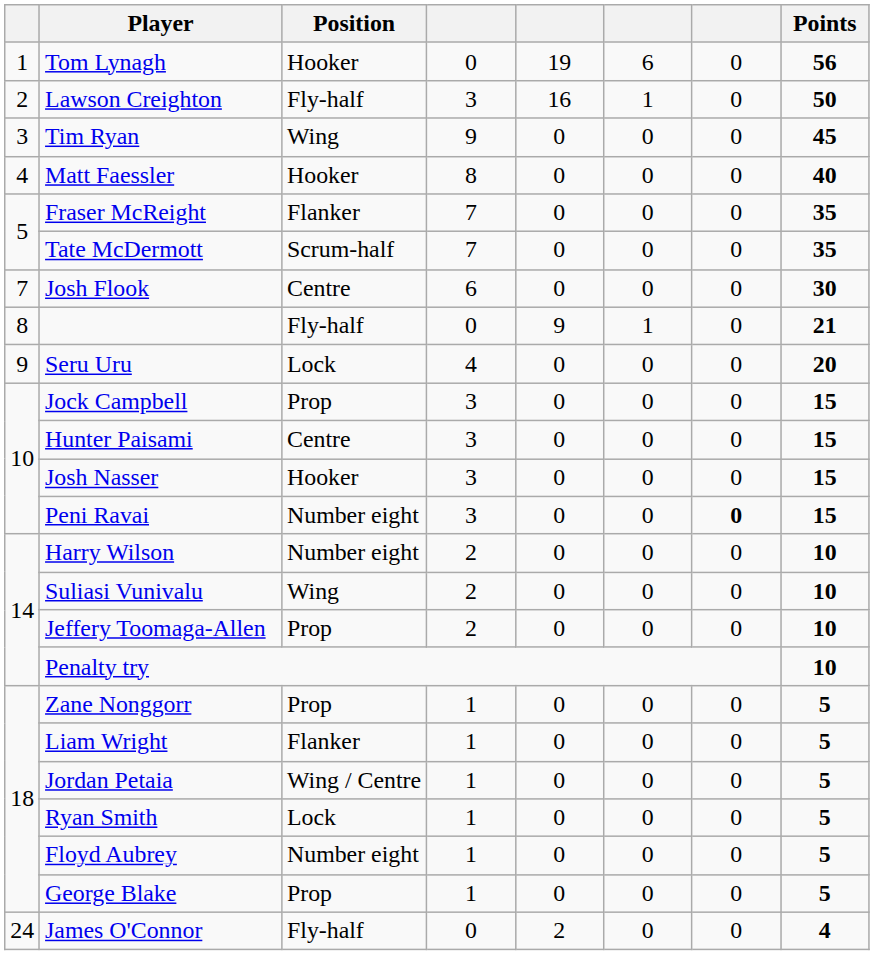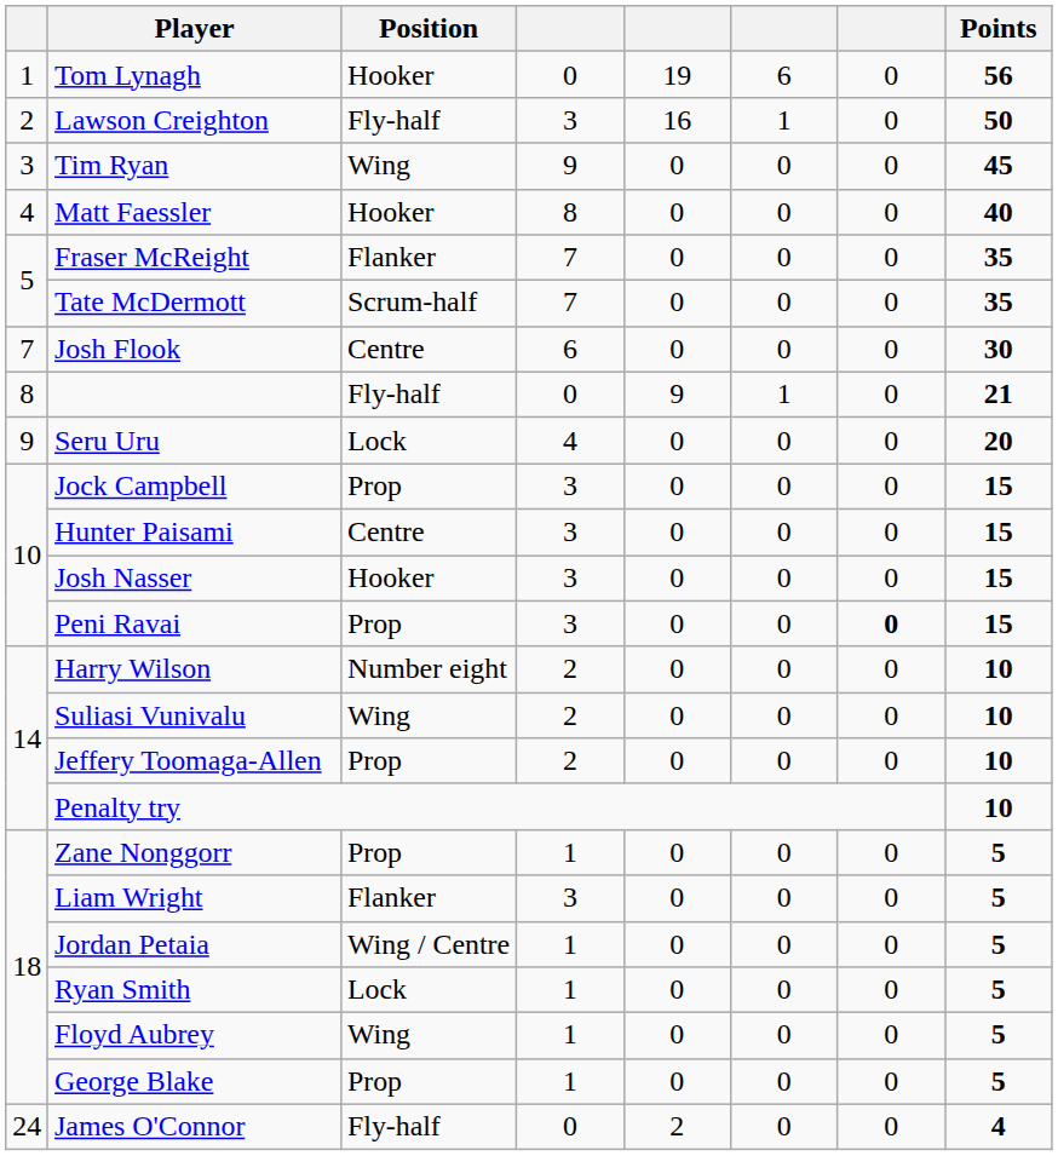 <table class="wikitable">
 <tr>
 <th></th>
 <th width=155>Player</th>
 <th>Position</th>
 <th width=52></th>
 <th width=52></th>
 <th width=52></th>
 <th width=52></th>
 <th width=52>Points</th>
 </tr>
 <tr>
 <td align=center>1</td>
 <td> <a href='#'>Tom Lynagh</a></td>
 <td>Hooker</td>
 <td align=center>0</td>
 <td align=center>19</td>
 <td align=center>6</td>
 <td align=center>0</td>
 <td align=center><strong>56</strong></td>
 </tr>
 <tr>
 <td align=center>2</td>
 <td> <a href='#'>Lawson Creighton</a></td>
 <td>Fly-half</td>
 <td align=center>3</td>
 <td align=center>16</td>
 <td align=center>1</td>
 <td align=center>0</td>
 <td align=center><strong>50</strong></td>
 </tr>
 <tr>
 <td align=center>3</td>
 <td> <a href='#'>Tim Ryan</a></td>
 <td>Wing</td>
 <td align=center>9</td>
 <td align=center>0</td>
 <td align=center>0</td>
 <td align=center>0</td>
 <td align=center><strong>45</strong></td>
 </tr>
 <tr>
 <td align=center>4</td>
 <td> <a href='#'>Matt Faessler</a></td>
 <td>Hooker</td>
 <td align=center>8</td>
 <td align=center>0</td>
 <td align=center>0</td>
 <td align=center>0</td>
 <td align=center><strong>40</strong></td>
 </tr>
 <tr>
 <td align=center rowspan=2>5</td>
 <td> <a href='#'>Fraser McReight</a></td>
 <td>Flanker</td>
 <td align=center>7</td>
 <td align=center>0</td>
 <td align=center>0</td>
 <td align=center>0</td>
 <td align=center><strong>35</strong></td>
 </tr>
 <tr>
 <td> <a href='#'>Tate McDermott</a></td>
 <td>Scrum-half</td>
 <td align=center>7</td>
 <td align=center>0</td>
 <td align=center>0</td>
 <td align=center>0</td>
 <td align=center><strong>35</strong></td>
 </tr>
 <tr>
 <td align=center>7</td>
 <td> <a href='#'>Josh Flook</a></td>
 <td>Centre</td>
 <td align=center>6</td>
 <td align=center>0</td>
 <td align=center>0</td>
 <td align=center>0</td>
 <td align=center><strong>30</strong></td>
 </tr>
 <tr>
 <td align=center>8</td>
 <td></td>
 <td>Fly-half</td>
 <td align=center>0</td>
 <td align=center>9</td>
 <td align=center>1</td>
 <td align=center>0</td>
 <td align=center><strong>21</strong></td>
 </tr>
 <tr>
 <td align=center>9</td>
 <td> <a href='#'>Seru Uru</a></td>
 <td>Lock</td>
 <td align=center>4</td>
 <td align=center>0</td>
 <td align=center>0</td>
 <td align=center>0</td>
 <td align=center><strong>20</strong></td>
 </tr>
 <tr>
 <td align=center rowspan=4>10</td>
 <td> <a href='#'>Jock Campbell</a></td>
 <td>Prop</td>
 <td align=center>3</td>
 <td align=center>0</td>
 <td align=center>0</td>
 <td align=center>0</td>
 <td align=center><strong>15</strong></td>
 </tr>
 <tr>
 <td> <a href='#'>Hunter Paisami</a></td>
 <td>Centre</td>
 <td align=center>3</td>
 <td align=center>0</td>
 <td align=center>0</td>
 <td align=center>0</td>
 <td align=center><strong>15</strong></td>
 </tr>
 <tr>
 <td> <a href='#'>Josh Nasser</a></td>
 <td>Hooker</td>
 <td align=center>3</td>
 <td align=center>0</td>
 <td align=center>0</td>
 <td align=center>0</td>
 <td align=center><strong>15</strong></td>
 </tr>
 <tr>
 <td> <a href='#'>Peni Ravai</a></td>
-<td>Number eight</td>
+<td>Prop</td>
 <td align=center>3</td>
 <td align=center>0</td>
 <td align=center>0</td>
 <td align=center><strong>0</strong></td>
 <td align=center><strong>15</strong></td>
 </tr>
 <tr>
 <td align=center rowspan=4>14</td>
 <td> <a href='#'>Harry Wilson</a></td>
 <td>Number eight</td>
 <td align=center>2</td>
 <td align=center>0</td>
 <td align=center>0</td>
 <td align=center>0</td>
 <td align=center><strong>10</strong></td>
 </tr>
 <tr>
 <td> <a href='#'>Suliasi Vunivalu</a></td>
 <td>Wing</td>
 <td align=center>2</td>
 <td align=center>0</td>
 <td align=center>0</td>
 <td align=center>0</td>
 <td align=center><strong>10</strong></td>
 </tr>
 <tr>
 <td> <a href='#'>Jeffery Toomaga-Allen</a></td>
 <td>Prop</td>
 <td align=center>2</td>
 <td align=center>0</td>
 <td align=center>0</td>
 <td align=center>0</td>
 <td align=center><strong>10</strong></td>
 </tr>
 <tr>
 <td colspan=6><a href='#'>Penalty try</a></td>
 <td align=center><strong>10</strong></td>
 </tr>
 <tr>
 <td align=center rowspan=6>18</td>
 <td> <a href='#'>Zane Nonggorr</a></td>
 <td>Prop</td>
 <td align=center>1</td>
 <td align=center>0</td>
 <td align=center>0</td>
 <td align=center>0</td>
 <td align=center><strong>5</strong></td>
 </tr>
 <tr>
 <td> <a href='#'>Liam Wright</a></td>
 <td>Flanker</td>
-<td align=center>1</td>
+<td align=center>3</td>
 <td align=center>0</td>
 <td align=center>0</td>
 <td align=center>0</td>
 <td align=center><strong>5</strong></td>
 </tr>
 <tr>
 <td> <a href='#'>Jordan Petaia</a></td>
 <td>Wing / Centre</td>
 <td align=center>1</td>
 <td align=center>0</td>
 <td align=center>0</td>
 <td align=center>0</td>
 <td align=center><strong>5</strong></td>
 </tr>
 <tr>
 <td> <a href='#'>Ryan Smith</a></td>
 <td>Lock</td>
 <td align=center>1</td>
 <td align=center>0</td>
 <td align=center>0</td>
 <td align=center>0</td>
 <td align=center><strong>5</strong></td>
 </tr>
 <tr>
 <td> <a href='#'>Floyd Aubrey</a></td>
-<td>Number eight</td>
+<td>Wing</td>
 <td align=center>1</td>
 <td align=center>0</td>
 <td align=center>0</td>
 <td align=center>0</td>
 <td align=center><strong>5</strong></td>
 </tr>
 <tr>
 <td> <a href='#'>George Blake</a></td>
 <td>Prop</td>
 <td align=center>1</td>
 <td align=center>0</td>
 <td align=center>0</td>
 <td align=center>0</td>
 <td align=center><strong>5</strong></td>
 </tr>
 <tr>
 <td align=center>24</td>
 <td> <a href='#'>James O'Connor</a></td>
 <td>Fly-half</td>
 <td align=center>0</td>
 <td align=center>2</td>
 <td align=center>0</td>
 <td align=center>0</td>
 <td align=center><strong>4</strong></td>
 </tr>
 </table>
